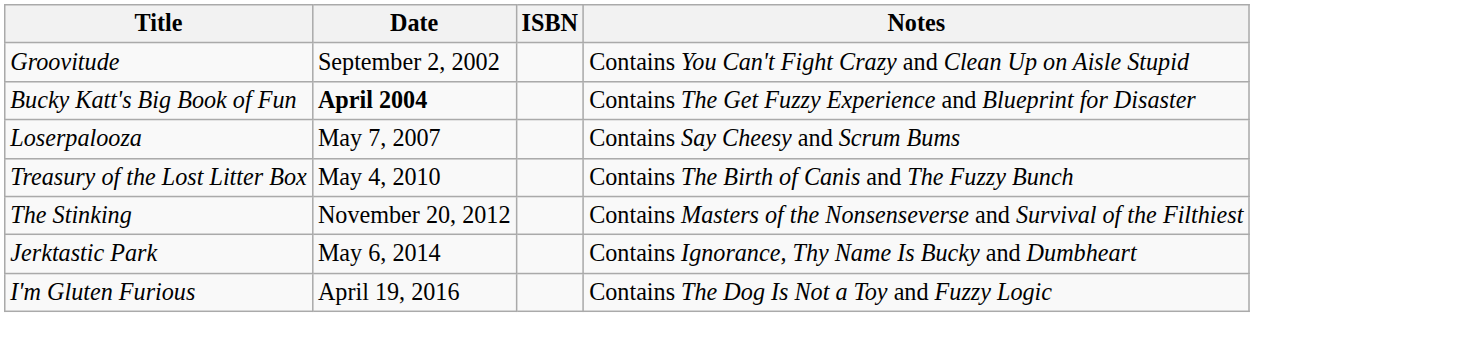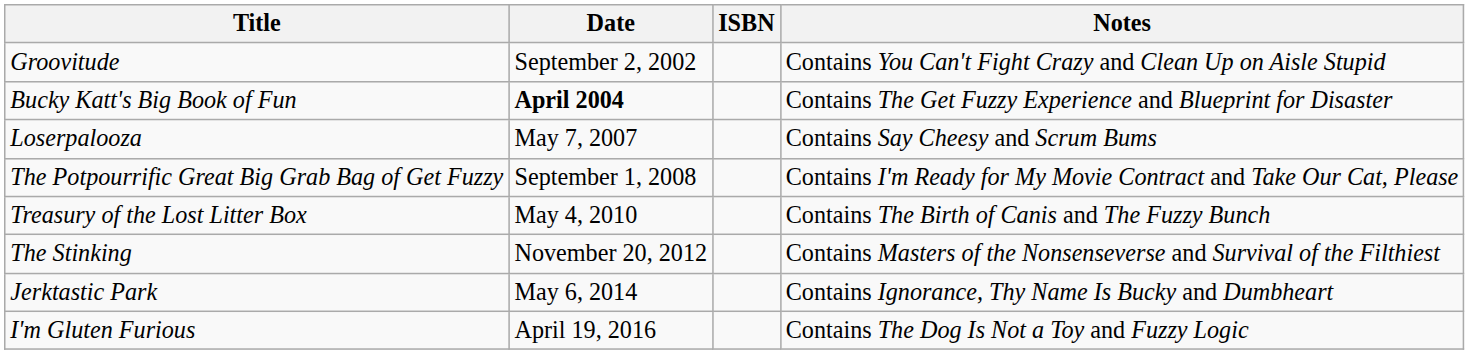 <table class="wikitable">
 <tr>
 <th>Title</th>
 <th>Date</th>
 <th>ISBN</th>
 <th>Notes</th>
 </tr>
 <tr>
 <td><em>Groovitude</em></td>
 <td>September 2, 2002</td>
 <td></td>
 <td>Contains <em>You Can't Fight Crazy</em> and <em>Clean Up on Aisle Stupid</em></td>
 </tr>
 <tr>
 <td><em>Bucky Katt's Big Book of Fun</em></td>
 <td><strong>April 2004</strong></td>
 <td></td>
 <td>Contains <em>The Get Fuzzy Experience</em> and <em>Blueprint for Disaster</em></td>
 </tr>
 <tr>
 <td><em>Loserpalooza</em></td>
 <td>May 7, 2007</td>
 <td></td>
 <td>Contains <em>Say Cheesy</em> and <em>Scrum Bums</em></td>
 </tr>
 <tr>
+<td><em>The Potpourrific Great Big Grab Bag of Get Fuzzy</em></td>
+<td>September 1, 2008</td>
+<td></td>
+<td>Contains <em>I'm Ready for My Movie Contract</em> and <em>Take Our Cat, Please</em></td>
+</tr>
+<tr>
 <td><em>Treasury of the Lost Litter Box</em></td>
 <td>May 4, 2010</td>
 <td></td>
 <td>Contains <em>The Birth of Canis</em> and <em>The Fuzzy Bunch</em></td>
 </tr>
 <tr>
 <td><em>The Stinking</em></td>
 <td>November 20, 2012</td>
 <td></td>
 <td>Contains <em>Masters of the Nonsenseverse</em> and <em>Survival of the Filthiest</em></td>
 </tr>
 <tr>
 <td><em>Jerktastic Park</em></td>
 <td>May 6, 2014</td>
 <td></td>
 <td>Contains <em>Ignorance, Thy Name Is Bucky</em> and <em>Dumbheart</em></td>
 </tr>
 <tr>
 <td><em>I'm Gluten Furious</em></td>
 <td>April 19, 2016</td>
 <td></td>
 <td>Contains <em>The Dog Is Not a Toy</em> and <em>Fuzzy Logic</em></td>
 </tr>
 </table>
